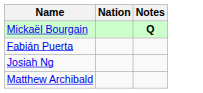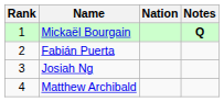 <table class="wikitable sortable" style="text-align:center">
 <tr>
+<th>Rank</th>
 <th>Name</th>
 <th>Nation</th>
 <th>Notes</th>
 </tr>
 <tr bgcolor=ccffcc>
+<td>1</td>
 <td align=left><a href='#'>Mickaël Bourgain</a></td>
 <td align=left></td>
 <td><strong>Q</strong></td>
 </tr>
 <tr>
+<td>2</td>
 <td align=left><a href='#'>Fabián Puerta</a></td>
 <td align=left></td>
 <td></td>
 </tr>
 <tr>
+<td>3</td>
 <td align=left><a href='#'>Josiah Ng</a></td>
 <td align=left></td>
 <td></td>
 </tr>
 <tr>
+<td>4</td>
 <td align=left><a href='#'>Matthew Archibald</a></td>
 <td align=left></td>
 <td></td>
 </tr>
 </table>
